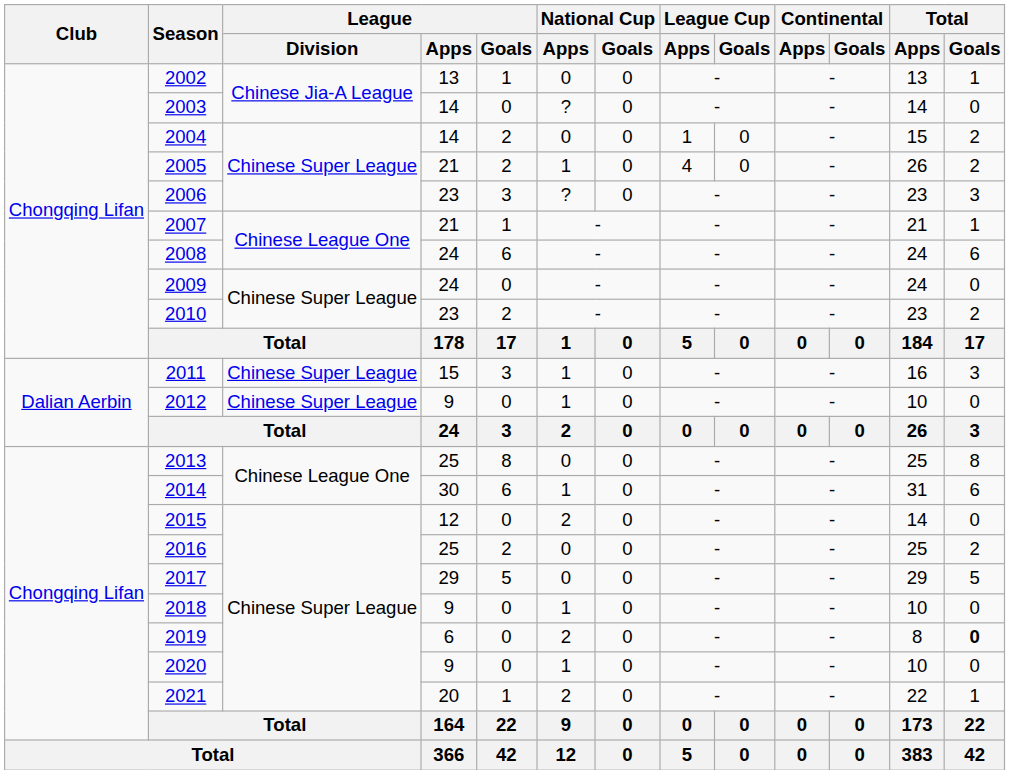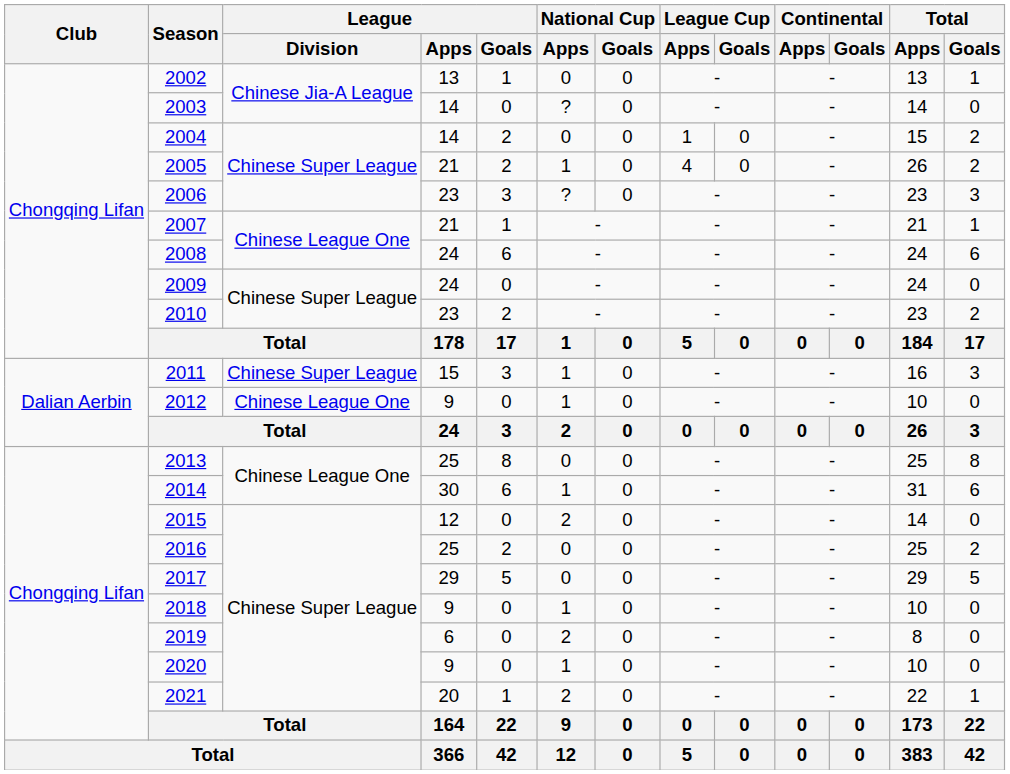 <table class="wikitable" style="text-align: center">
 <tr>
 <th rowspan="2">Club</th>
 <th rowspan="2">Season</th>
 <th colspan="3">League</th>
 <th colspan="2">National Cup</th>
 <th colspan="2">League Cup</th>
 <th colspan="2">Continental</th>
 <th colspan="2">Total</th>
 </tr>
 <tr>
 <th>Division</th>
 <th>Apps</th>
 <th>Goals</th>
 <th>Apps</th>
 <th>Goals</th>
 <th>Apps</th>
 <th>Goals</th>
 <th>Apps</th>
 <th>Goals</th>
 <th>Apps</th>
 <th>Goals</th>
 </tr>
 <tr>
 <td rowspan="10"><a href='#'>Chongqing Lifan</a></td>
 <td><a href='#'>2002</a></td>
 <td rowspan="2"><a href='#'>Chinese Jia-A League</a></td>
 <td>13</td>
 <td>1</td>
 <td>0</td>
 <td>0</td>
 <td colspan="2">-</td>
 <td colspan="2">-</td>
 <td>13</td>
 <td>1</td>
 </tr>
 <tr>
 <td><a href='#'>2003</a></td>
 <td>14</td>
 <td>0</td>
 <td>?</td>
 <td>0</td>
 <td colspan="2">-</td>
 <td colspan="2">-</td>
 <td>14</td>
 <td>0</td>
 </tr>
 <tr>
 <td><a href='#'>2004</a></td>
 <td rowspan="3"><a href='#'>Chinese Super League</a></td>
 <td>14</td>
 <td>2</td>
 <td>0</td>
 <td>0</td>
 <td>1</td>
 <td>0</td>
 <td colspan="2">-</td>
 <td>15</td>
 <td>2</td>
 </tr>
 <tr>
 <td><a href='#'>2005</a></td>
 <td>21</td>
 <td>2</td>
 <td>1</td>
 <td>0</td>
 <td>4</td>
 <td>0</td>
 <td colspan="2">-</td>
 <td>26</td>
 <td>2</td>
 </tr>
 <tr>
 <td><a href='#'>2006</a></td>
 <td>23</td>
 <td>3</td>
 <td>?</td>
 <td>0</td>
 <td colspan="2">-</td>
 <td colspan="2">-</td>
 <td>23</td>
 <td>3</td>
 </tr>
 <tr>
 <td><a href='#'>2007</a></td>
 <td rowspan="2"><a href='#'>Chinese League One</a></td>
 <td>21</td>
 <td>1</td>
 <td colspan="2">-</td>
 <td colspan="2">-</td>
 <td colspan="2">-</td>
 <td>21</td>
 <td>1</td>
 </tr>
 <tr>
 <td><a href='#'>2008</a></td>
 <td>24</td>
 <td>6</td>
 <td colspan="2">-</td>
 <td colspan="2">-</td>
 <td colspan="2">-</td>
 <td>24</td>
 <td>6</td>
 </tr>
 <tr>
 <td><a href='#'>2009</a></td>
 <td rowspan="2">Chinese Super League</td>
 <td>24</td>
 <td>0</td>
 <td colspan="2">-</td>
 <td colspan="2">-</td>
 <td colspan="2">-</td>
 <td>24</td>
 <td>0</td>
 </tr>
 <tr>
 <td><a href='#'>2010</a></td>
 <td>23</td>
 <td>2</td>
 <td colspan="2">-</td>
 <td colspan="2">-</td>
 <td colspan="2">-</td>
 <td>23</td>
 <td>2</td>
 </tr>
 <tr>
 <th colspan="2">Total</th>
 <th>178</th>
 <th>17</th>
 <th>1</th>
 <th>0</th>
 <th>5</th>
 <th>0</th>
 <th>0</th>
 <th>0</th>
 <th>184</th>
 <th>17</th>
 </tr>
 <tr>
 <td rowspan="3"><a href='#'>Dalian Aerbin</a></td>
 <td><a href='#'>2011</a></td>
 <td><a href='#'>Chinese Super League</a></td>
 <td>15</td>
 <td>3</td>
 <td>1</td>
 <td>0</td>
 <td colspan="2">-</td>
 <td colspan="2">-</td>
 <td>16</td>
 <td>3</td>
 </tr>
 <tr>
 <td><a href='#'>2012</a></td>
-<td><a href='#'>Chinese Super League</a></td>
+<td><a href='#'>Chinese League One</a></td>
 <td>9</td>
 <td>0</td>
 <td>1</td>
 <td>0</td>
 <td colspan="2">-</td>
 <td colspan="2">-</td>
 <td>10</td>
 <td>0</td>
 </tr>
 <tr>
 <th colspan="2">Total</th>
 <th>24</th>
 <th>3</th>
 <th>2</th>
 <th>0</th>
 <th>0</th>
 <th>0</th>
 <th>0</th>
 <th>0</th>
 <th>26</th>
 <th>3</th>
 </tr>
 <tr>
 <td rowspan="10"><a href='#'>Chongqing Lifan</a></td>
 <td><a href='#'>2013</a></td>
 <td rowspan="2">Chinese League One</td>
 <td>25</td>
 <td>8</td>
 <td>0</td>
 <td>0</td>
 <td colspan="2">-</td>
 <td colspan="2">-</td>
 <td>25</td>
 <td>8</td>
 </tr>
 <tr>
 <td><a href='#'>2014</a></td>
 <td>30</td>
 <td>6</td>
 <td>1</td>
 <td>0</td>
 <td colspan="2">-</td>
 <td colspan="2">-</td>
 <td>31</td>
 <td>6</td>
 </tr>
 <tr>
 <td><a href='#'>2015</a></td>
 <td rowspan="7">Chinese Super League</td>
 <td>12</td>
 <td>0</td>
 <td>2</td>
 <td>0</td>
 <td colspan="2">-</td>
 <td colspan="2">-</td>
 <td>14</td>
 <td>0</td>
 </tr>
 <tr>
 <td><a href='#'>2016</a></td>
 <td>25</td>
 <td>2</td>
 <td>0</td>
 <td>0</td>
 <td colspan="2">-</td>
 <td colspan="2">-</td>
 <td>25</td>
 <td>2</td>
 </tr>
 <tr>
 <td><a href='#'>2017</a></td>
 <td>29</td>
 <td>5</td>
 <td>0</td>
 <td>0</td>
 <td colspan="2">-</td>
 <td colspan="2">-</td>
 <td>29</td>
 <td>5</td>
 </tr>
 <tr>
 <td><a href='#'>2018</a></td>
 <td>9</td>
 <td>0</td>
 <td>1</td>
 <td>0</td>
 <td colspan="2">-</td>
 <td colspan="2">-</td>
 <td>10</td>
 <td>0</td>
 </tr>
 <tr>
 <td><a href='#'>2019</a></td>
 <td>6</td>
 <td>0</td>
 <td>2</td>
 <td>0</td>
 <td colspan="2">-</td>
 <td colspan="2">-</td>
 <td>8</td>
-<td><strong>0</strong></td>
+<td>0</td>
 </tr>
 <tr>
 <td><a href='#'>2020</a></td>
 <td>9</td>
 <td>0</td>
 <td>1</td>
 <td>0</td>
 <td colspan="2">-</td>
 <td colspan="2">-</td>
 <td>10</td>
 <td>0</td>
 </tr>
 <tr>
 <td><a href='#'>2021</a></td>
 <td>20</td>
 <td>1</td>
 <td>2</td>
 <td>0</td>
 <td colspan="2">-</td>
 <td colspan="2">-</td>
 <td>22</td>
 <td>1</td>
 </tr>
 <tr>
 <th colspan="2">Total</th>
 <th>164</th>
 <th>22</th>
 <th>9</th>
 <th>0</th>
 <th>0</th>
 <th>0</th>
 <th>0</th>
 <th>0</th>
 <th>173</th>
 <th>22</th>
 </tr>
 <tr>
 <th colspan="3">Total</th>
 <th>366</th>
 <th>42</th>
 <th>12</th>
 <th>0</th>
 <th>5</th>
 <th>0</th>
 <th>0</th>
 <th>0</th>
 <th>383</th>
 <th>42</th>
 </tr>
 </table>
